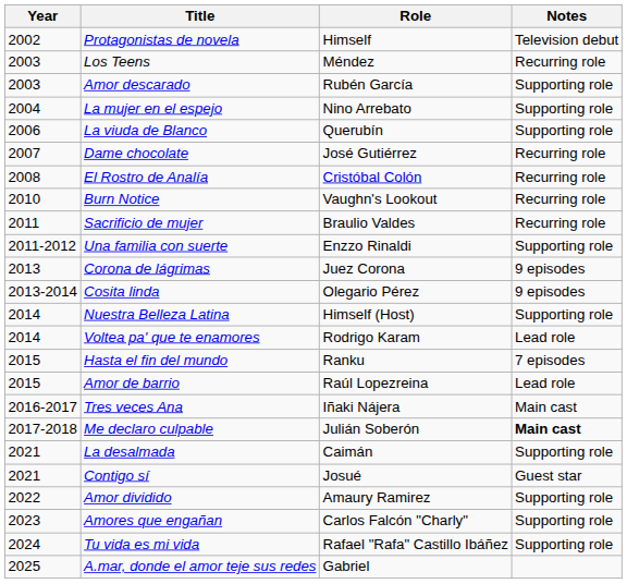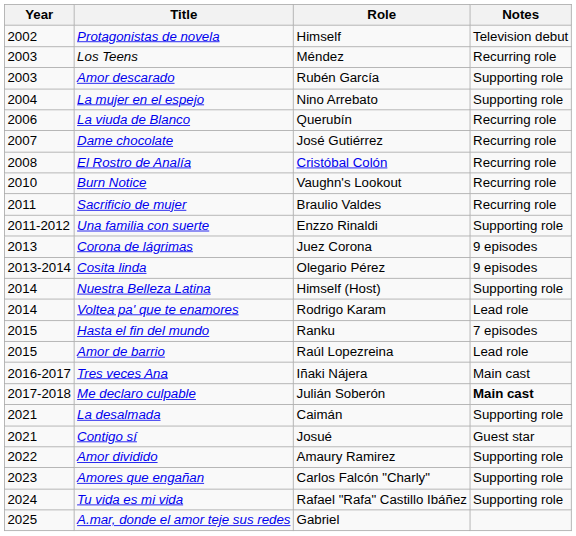 <table class="wikitable sortable">
 <tr>
 <th>Year</th>
 <th>Title</th>
 <th>Role</th>
 <th>Notes</th>
 </tr>
 <tr>
 <td>2002</td>
 <td><em><a href='#'>Protagonistas de novela</a></em></td>
 <td>Himself</td>
 <td>Television debut</td>
 </tr>
 <tr>
 <td>2003</td>
 <td><em>Los Teens</em></td>
 <td>Méndez</td>
 <td>Recurring role</td>
 </tr>
 <tr>
 <td>2003</td>
 <td><em><a href='#'>Amor descarado</a></em></td>
 <td>Rubén García</td>
 <td>Supporting role</td>
 </tr>
 <tr>
 <td>2004</td>
 <td><em><a href='#'>La mujer en el espejo</a></em></td>
 <td>Nino Arrebato</td>
 <td>Supporting role</td>
 </tr>
 <tr>
 <td>2006</td>
 <td><em><a href='#'>La viuda de Blanco</a></em></td>
 <td>Querubín</td>
-<td>Supporting role</td>
+<td>Recurring role</td>
 </tr>
 <tr>
 <td>2007</td>
 <td><em><a href='#'>Dame chocolate</a></em></td>
 <td>José Gutiérrez</td>
 <td>Recurring role</td>
 </tr>
 <tr>
 <td>2008</td>
 <td><em><a href='#'>El Rostro de Analía</a></em></td>
 <td><a href='#'>Cristóbal Colón</a></td>
 <td>Recurring role</td>
 </tr>
 <tr>
 <td>2010</td>
 <td><em><a href='#'>Burn Notice</a></em></td>
 <td>Vaughn's Lookout</td>
 <td>Recurring role</td>
 </tr>
 <tr>
 <td>2011</td>
 <td><em><a href='#'>Sacrificio de mujer</a></em></td>
 <td>Braulio Valdes</td>
 <td>Recurring role</td>
 </tr>
 <tr>
 <td>2011-2012</td>
 <td><em><a href='#'>Una familia con suerte</a></em></td>
 <td>Enzzo Rinaldi</td>
 <td>Supporting role</td>
 </tr>
 <tr>
 <td>2013</td>
 <td><em><a href='#'>Corona de lágrimas</a></em></td>
 <td>Juez Corona</td>
 <td>9 episodes</td>
 </tr>
 <tr>
 <td>2013-2014</td>
 <td><em><a href='#'>Cosita linda</a></em></td>
 <td>Olegario Pérez</td>
 <td>9 episodes</td>
 </tr>
 <tr>
 <td>2014</td>
 <td><em><a href='#'>Nuestra Belleza Latina</a></em></td>
 <td>Himself (Host)</td>
 <td>Supporting role</td>
 </tr>
 <tr>
 <td>2014</td>
 <td><em><a href='#'>Voltea pa' que te enamores</a></em></td>
 <td>Rodrigo Karam</td>
 <td>Lead role</td>
 </tr>
 <tr>
 <td>2015</td>
 <td><em><a href='#'>Hasta el fin del mundo</a></em></td>
 <td>Ranku</td>
 <td>7 episodes</td>
 </tr>
 <tr>
 <td>2015</td>
 <td><em><a href='#'>Amor de barrio</a></em></td>
 <td>Raúl Lopezreina</td>
 <td>Lead role</td>
 </tr>
 <tr>
 <td>2016-2017</td>
 <td><em><a href='#'>Tres veces Ana</a></em></td>
 <td>Iñaki Nájera</td>
 <td>Main cast</td>
 </tr>
 <tr>
 <td>2017-2018</td>
 <td><em><a href='#'>Me declaro culpable</a></em></td>
 <td>Julián Soberón</td>
 <td><strong>Main cast</strong></td>
 </tr>
 <tr>
 <td>2021</td>
 <td><em><a href='#'>La desalmada</a></em></td>
 <td>Caimán</td>
 <td>Supporting role</td>
 </tr>
 <tr>
 <td>2021</td>
 <td><em><a href='#'>Contigo sí</a></em></td>
 <td>Josué</td>
 <td>Guest star</td>
 </tr>
 <tr>
 <td>2022</td>
 <td><em><a href='#'>Amor dividido</a></em></td>
 <td>Amaury Ramirez</td>
 <td>Supporting role</td>
 </tr>
 <tr>
 <td>2023</td>
 <td><em><a href='#'>Amores que engañan</a></em></td>
 <td>Carlos Falcón "Charly"</td>
 <td>Supporting role</td>
 </tr>
 <tr>
 <td>2024</td>
 <td><em><a href='#'>Tu vida es mi vida</a></em></td>
 <td>Rafael "Rafa" Castillo Ibáñez</td>
 <td>Supporting role</td>
 </tr>
 <tr>
 <td>2025</td>
 <td><em><a href='#'>A.mar, donde el amor teje sus redes</a></em></td>
 <td>Gabriel</td>
 <td></td>
 </tr>
 </table>
